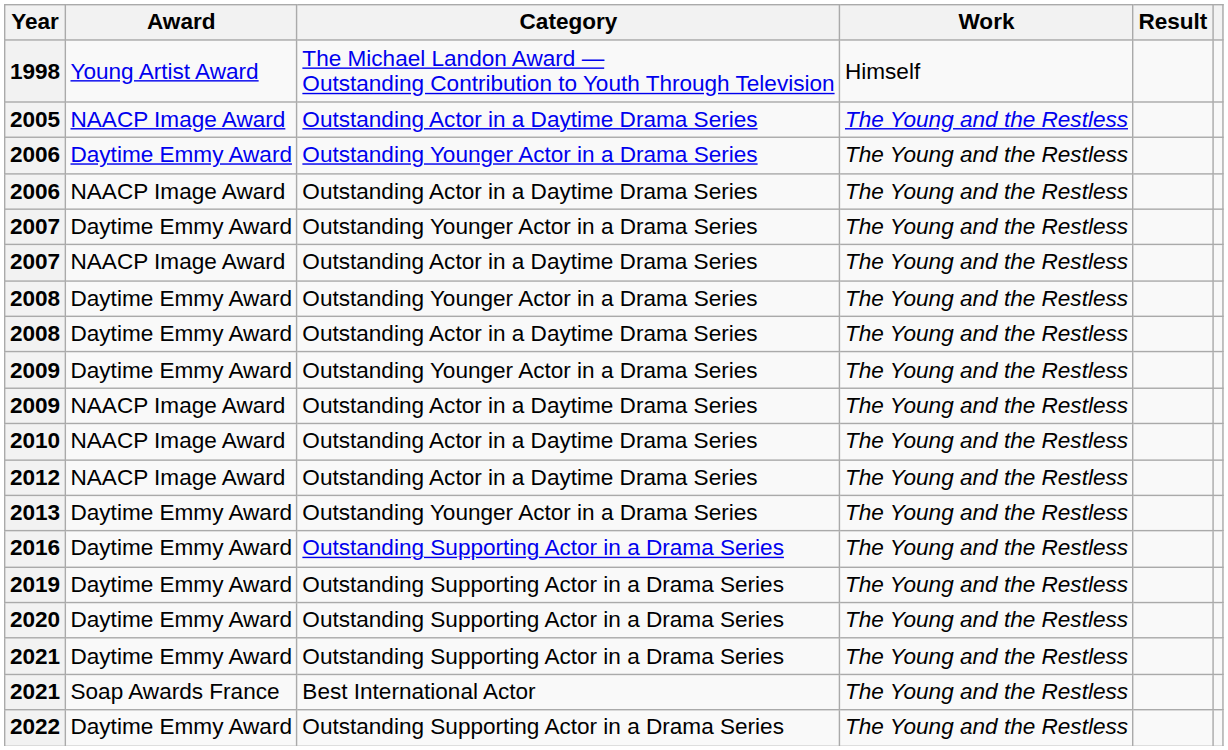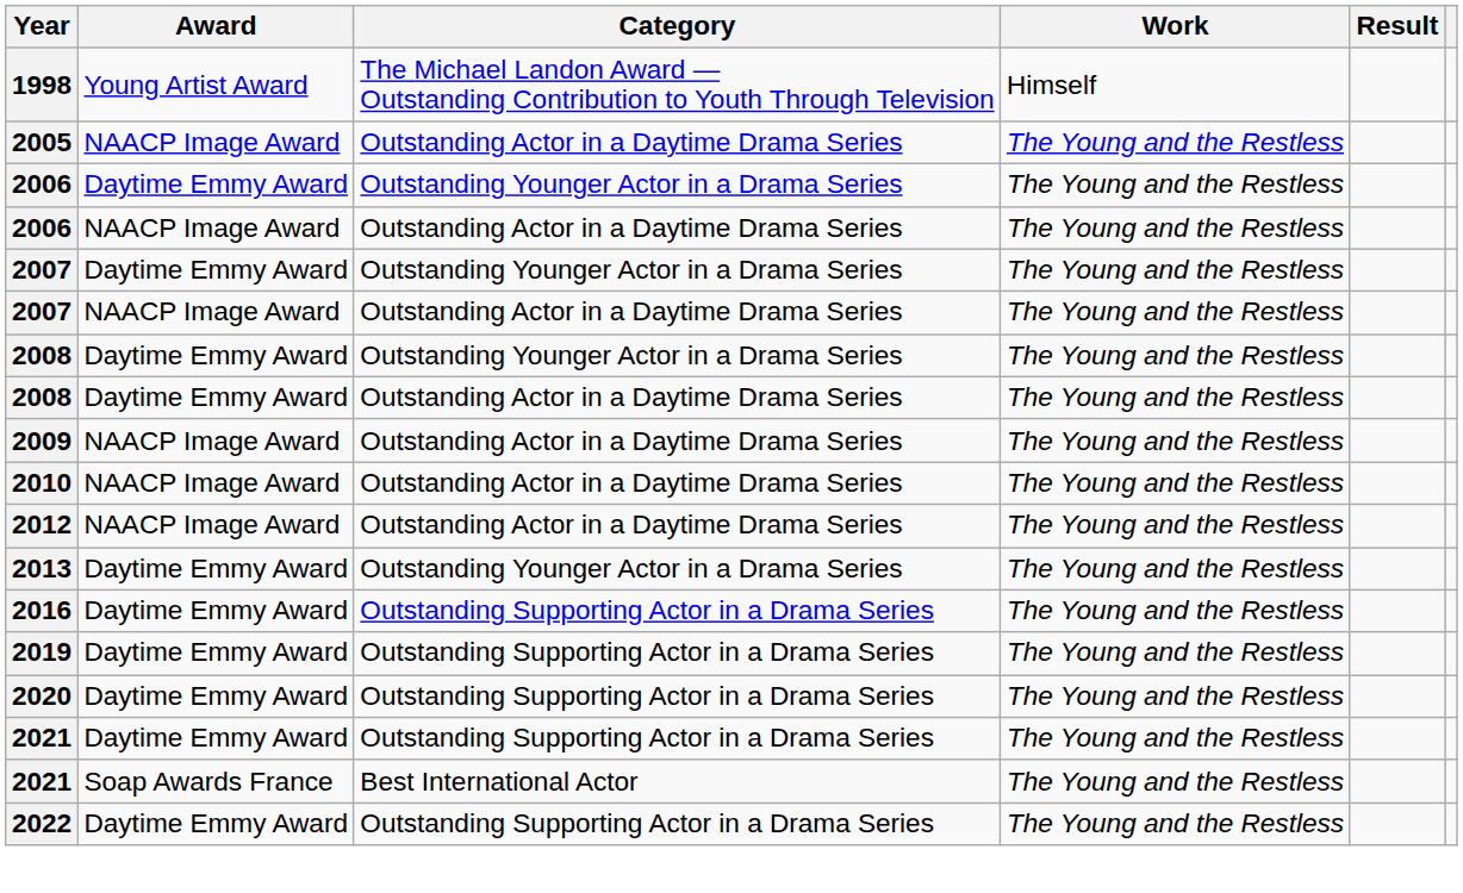 <table class="wikitable sortable plainrowheaders">
 <tr>
 <th>Year</th>
 <th>Award</th>
 <th>Category</th>
 <th>Work</th>
 <th>Result</th>
 <th scope="col" class="unsortable"></th>
 </tr>
 <tr>
 <th scope="row" style="text-align:center;">1998</th>
 <td><a href='#'>Young Artist Award</a></td>
 <td><a href='#'>The Michael Landon Award — <br> Outstanding Contribution to Youth Through Television</a></td>
 <td>Himself</td>
 <td></td>
 <td style="text-align:center;"></td>
 </tr>
 <tr>
 <th scope="row" style="text-align:center;">2005</th>
 <td><a href='#'>NAACP Image Award</a></td>
 <td><a href='#'>Outstanding Actor in a Daytime Drama Series</a></td>
 <td><em><a href='#'>The Young and the Restless</a></em></td>
 <td></td>
 <td></td>
 </tr>
 <tr>
 <th scope="row" style="text-align:center;">2006</th>
 <td><a href='#'>Daytime Emmy Award</a></td>
 <td><a href='#'>Outstanding Younger Actor in a Drama Series</a></td>
 <td><em>The Young and the Restless</em></td>
 <td></td>
 <td style="text-align:center;"></td>
 </tr>
 <tr>
 <th scope="row" style="text-align:center;">2006</th>
 <td>NAACP Image Award</td>
 <td>Outstanding Actor in a Daytime Drama Series</td>
 <td><em>The Young and the Restless</em></td>
 <td></td>
 <td></td>
 </tr>
 <tr>
 <th scope="row" style="text-align:center;">2007</th>
 <td>Daytime Emmy Award</td>
 <td>Outstanding Younger Actor in a Drama Series</td>
 <td><em>The Young and the Restless</em></td>
 <td></td>
 <td style="text-align:center;"></td>
 </tr>
 <tr>
 <th scope="row" style="text-align:center;">2007</th>
 <td>NAACP Image Award</td>
 <td>Outstanding Actor in a Daytime Drama Series</td>
 <td><em>The Young and the Restless</em></td>
 <td></td>
 <td></td>
 </tr>
 <tr>
 <th scope="row" style="text-align:center;">2008</th>
 <td>Daytime Emmy Award</td>
 <td>Outstanding Younger Actor in a Drama Series</td>
 <td><em>The Young and the Restless</em></td>
 <td></td>
 <td style="text-align:center;"></td>
 </tr>
 <tr>
 <th scope="row" style="text-align:center;">2008</th>
 <td>Daytime Emmy Award</td>
 <td>Outstanding Actor in a Daytime Drama Series</td>
 <td><em>The Young and the Restless</em></td>
 <td></td>
 <td></td>
-</tr>
-<tr>
-<th scope="row" style="text-align:center;">2009</th>
-<td>Daytime Emmy Award</td>
-<td>Outstanding Younger Actor in a Drama Series</td>
-<td><em>The Young and the Restless</em></td>
-<td></td>
-<td style="text-align:center;"></td>
 </tr>
 <tr>
 <th scope="row" style="text-align:center;">2009</th>
 <td>NAACP Image Award</td>
 <td>Outstanding Actor in a Daytime Drama Series</td>
 <td><em>The Young and the Restless</em></td>
 <td></td>
 <td></td>
 </tr>
 <tr>
 <th scope="row" style="text-align:center;">2010</th>
 <td>NAACP Image Award</td>
 <td>Outstanding Actor in a Daytime Drama Series</td>
 <td><em>The Young and the Restless</em></td>
 <td></td>
 <td></td>
 </tr>
 <tr>
 <th scope="row" style="text-align:center;">2012</th>
 <td>NAACP Image Award</td>
 <td>Outstanding Actor in a Daytime Drama Series</td>
 <td><em>The Young and the Restless</em></td>
 <td></td>
 <td></td>
 </tr>
 <tr>
 <th scope="row" style="text-align:center;">2013</th>
 <td>Daytime Emmy Award</td>
 <td>Outstanding Younger Actor in a Drama Series</td>
 <td><em>The Young and the Restless</em></td>
 <td></td>
 <td style="text-align:center;"></td>
 </tr>
 <tr>
 <th scope="row" style="text-align:center;">2016</th>
 <td>Daytime Emmy Award</td>
 <td><a href='#'>Outstanding Supporting Actor in a Drama Series</a></td>
 <td><em>The Young and the Restless</em></td>
 <td></td>
 <td style="text-align:center;"></td>
 </tr>
 <tr>
 <th scope="row" style="text-align:center;">2019</th>
 <td>Daytime Emmy Award</td>
 <td>Outstanding Supporting Actor in a Drama Series</td>
 <td><em>The Young and the Restless</em></td>
 <td></td>
 <td style="text-align:center;"></td>
 </tr>
 <tr>
 <th scope="row" style="text-align:center;">2020</th>
 <td>Daytime Emmy Award</td>
 <td>Outstanding Supporting Actor in a Drama Series</td>
 <td><em>The Young and the Restless</em></td>
 <td></td>
 <td style="text-align:center;"></td>
 </tr>
 <tr>
 <th scope="row" style="text-align:center;">2021</th>
 <td>Daytime Emmy Award</td>
 <td>Outstanding Supporting Actor in a Drama Series</td>
 <td><em>The Young and the Restless</em></td>
 <td></td>
 <td style="text-align:center;"></td>
 </tr>
 <tr>
 <th scope="row" style="text-align:center;">2021</th>
 <td>Soap Awards France</td>
 <td>Best International Actor</td>
 <td><em>The Young and the Restless</em></td>
 <td></td>
 <td style="text-align:center;"></td>
 </tr>
 <tr>
 <th scope="row" style="text-align:center;">2022</th>
 <td>Daytime Emmy Award</td>
 <td>Outstanding Supporting Actor in a Drama Series</td>
 <td><em>The Young and the Restless</em></td>
 <td></td>
 <td></td>
 </tr>
 </table>
